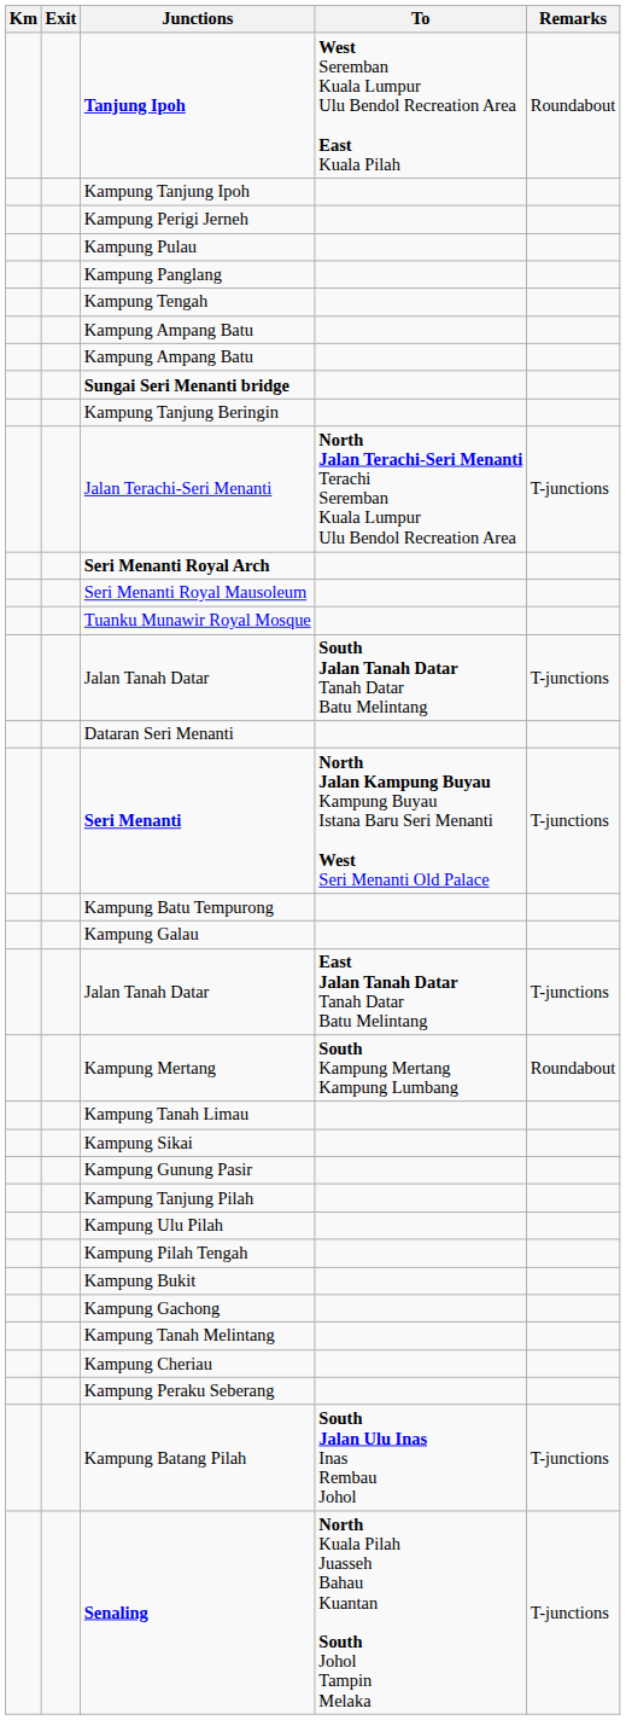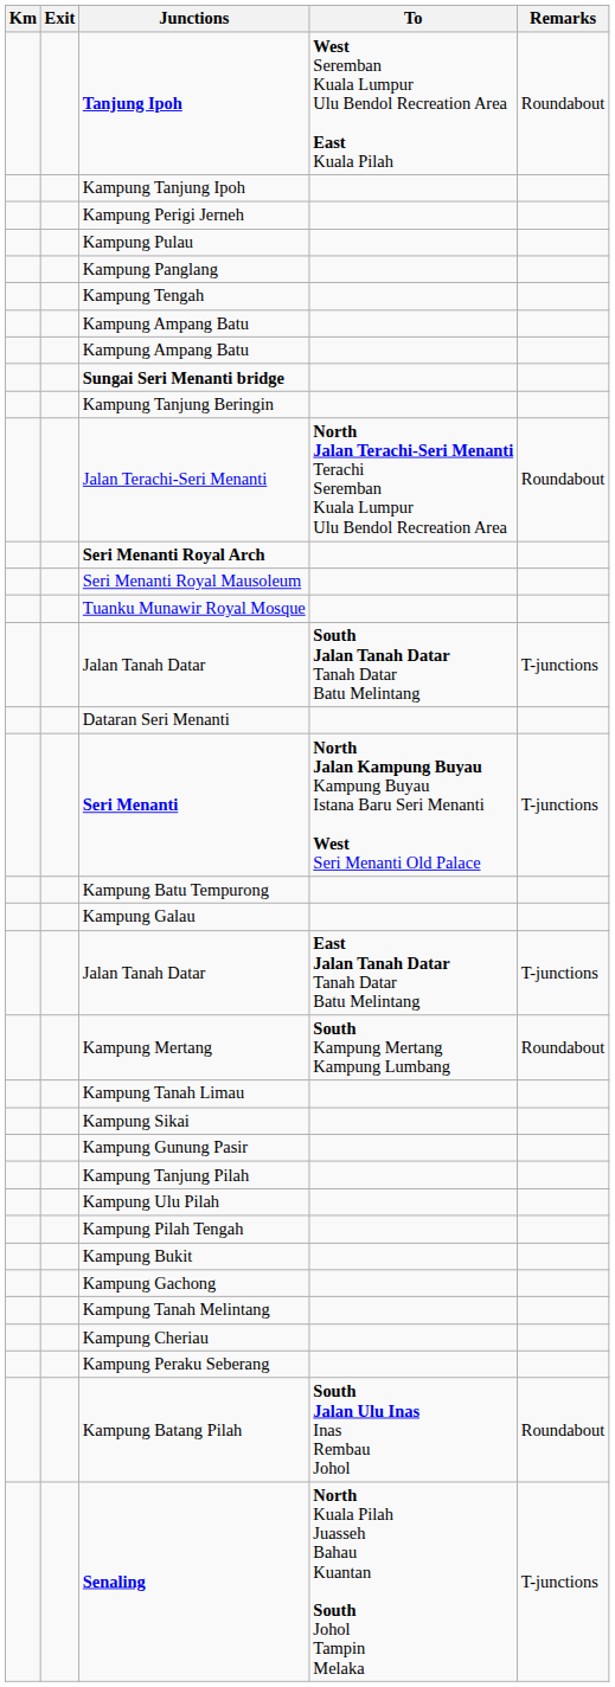 <table class="wikitable">
 <tr>
 <th>Km</th>
 <th>Exit</th>
 <th>Junctions</th>
 <th>To</th>
 <th>Remarks</th>
 </tr>
 <tr>
 <td></td>
 <td></td>
 <td><strong><a href='#'>Tanjung Ipoh</a></strong></td>
 <td><strong>West</strong><br> Seremban<br> Kuala Lumpur<br>Ulu Bendol Recreation Area<br><br><strong>East</strong><br> Kuala Pilah</td>
 <td>Roundabout</td>
 </tr>
 <tr>
 <td></td>
 <td></td>
 <td>Kampung Tanjung Ipoh</td>
 <td></td>
 <td></td>
 </tr>
 <tr>
 <td></td>
 <td></td>
 <td>Kampung Perigi Jerneh</td>
 <td></td>
 <td></td>
 </tr>
 <tr>
 <td></td>
 <td></td>
 <td>Kampung Pulau</td>
 <td></td>
 <td></td>
 </tr>
 <tr>
 <td></td>
 <td></td>
 <td>Kampung Panglang</td>
 <td></td>
 <td></td>
 </tr>
 <tr>
 <td></td>
 <td></td>
 <td>Kampung Tengah</td>
 <td></td>
 <td></td>
 </tr>
 <tr>
 <td></td>
 <td></td>
 <td>Kampung Ampang Batu</td>
 <td></td>
 <td></td>
 </tr>
 <tr>
 <td></td>
 <td></td>
 <td>Kampung Ampang Batu</td>
 <td></td>
 <td></td>
 </tr>
 <tr>
 <td></td>
 <td></td>
 <td><strong>Sungai Seri Menanti bridge</strong></td>
 <td></td>
 <td></td>
 </tr>
 <tr>
 <td></td>
 <td></td>
 <td>Kampung Tanjung Beringin</td>
 <td></td>
 <td></td>
 </tr>
 <tr>
 <td></td>
 <td></td>
 <td><a href='#'>Jalan Terachi-Seri Menanti</a></td>
 <td><strong>North</strong><br> <strong><a href='#'>Jalan Terachi-Seri Menanti</a></strong><br>Terachi<br>Seremban<br>Kuala Lumpur<br>Ulu Bendol Recreation Area</td>
-<td>T-junctions</td>
+<td>Roundabout</td>
 </tr>
 <tr>
 <td></td>
 <td></td>
 <td><strong>Seri Menanti Royal Arch</strong></td>
 <td></td>
 <td></td>
 </tr>
 <tr>
 <td></td>
 <td></td>
 <td><a href='#'>Seri Menanti Royal Mausoleum</a></td>
 <td></td>
 <td></td>
 </tr>
 <tr>
 <td></td>
 <td></td>
 <td><a href='#'>Tuanku Munawir Royal Mosque</a></td>
 <td></td>
 <td></td>
 </tr>
 <tr>
 <td></td>
 <td></td>
 <td>Jalan Tanah Datar</td>
 <td><strong>South</strong><br><strong>Jalan Tanah Datar</strong><br>Tanah Datar<br>Batu Melintang</td>
 <td>T-junctions</td>
 </tr>
 <tr>
 <td></td>
 <td></td>
 <td>Dataran Seri Menanti</td>
 <td></td>
 <td></td>
 </tr>
 <tr>
 <td></td>
 <td></td>
 <td><strong><a href='#'>Seri Menanti</a></strong></td>
 <td><strong>North</strong><br><strong>Jalan Kampung Buyau</strong><br>Kampung Buyau<br>Istana Baru Seri Menanti<br><br><strong>West</strong><br><a href='#'>Seri Menanti Old Palace</a><br>  </td>
 <td>T-junctions</td>
 </tr>
 <tr>
 <td></td>
 <td></td>
 <td>Kampung Batu Tempurong</td>
 <td></td>
 <td></td>
 </tr>
 <tr>
 <td></td>
 <td></td>
 <td>Kampung Galau</td>
 <td></td>
 <td></td>
 </tr>
 <tr>
 <td></td>
 <td></td>
 <td>Jalan Tanah Datar</td>
 <td><strong>East</strong><br><strong>Jalan Tanah Datar</strong><br>Tanah Datar<br>Batu Melintang</td>
 <td>T-junctions</td>
 </tr>
 <tr>
 <td></td>
 <td></td>
 <td>Kampung Mertang</td>
 <td><strong>South</strong><br>Kampung Mertang<br>Kampung Lumbang</td>
 <td>Roundabout</td>
 </tr>
 <tr>
 <td></td>
 <td></td>
 <td>Kampung Tanah Limau</td>
 <td></td>
 <td></td>
 </tr>
 <tr>
 <td></td>
 <td></td>
 <td>Kampung Sikai</td>
 <td></td>
 <td></td>
 </tr>
 <tr>
 <td></td>
 <td></td>
 <td>Kampung Gunung Pasir</td>
 <td></td>
 <td></td>
 </tr>
 <tr>
 <td></td>
 <td></td>
 <td>Kampung Tanjung Pilah</td>
 <td></td>
 <td></td>
 </tr>
 <tr>
 <td></td>
 <td></td>
 <td>Kampung Ulu Pilah</td>
 <td></td>
 <td></td>
 </tr>
 <tr>
 <td></td>
 <td></td>
 <td>Kampung Pilah Tengah</td>
 <td></td>
 <td></td>
 </tr>
 <tr>
 <td></td>
 <td></td>
 <td>Kampung Bukit</td>
 <td></td>
 <td></td>
 </tr>
 <tr>
 <td></td>
 <td></td>
 <td>Kampung Gachong</td>
 <td></td>
 <td></td>
 </tr>
 <tr>
 <td></td>
 <td></td>
 <td>Kampung Tanah Melintang</td>
 <td></td>
 <td></td>
 </tr>
 <tr>
 <td></td>
 <td></td>
 <td>Kampung Cheriau</td>
 <td></td>
 <td></td>
 </tr>
 <tr>
 <td></td>
 <td></td>
 <td>Kampung Peraku Seberang</td>
 <td></td>
 <td></td>
 </tr>
 <tr>
 <td></td>
 <td></td>
 <td>Kampung Batang Pilah</td>
 <td><strong>South</strong><br> <strong><a href='#'>Jalan Ulu Inas</a></strong><br>Inas<br>Rembau<br>Johol</td>
-<td>T-junctions</td>
+<td>Roundabout</td>
 </tr>
 <tr>
 <td></td>
 <td></td>
 <td><strong><a href='#'>Senaling</a></strong></td>
 <td><strong>North</strong><br> Kuala Pilah<br> Juasseh<br> Bahau<br> Kuantan<br><br><strong>South</strong><br> Johol<br> Tampin<br> Melaka</td>
 <td>T-junctions</td>
 </tr>
 </table>
